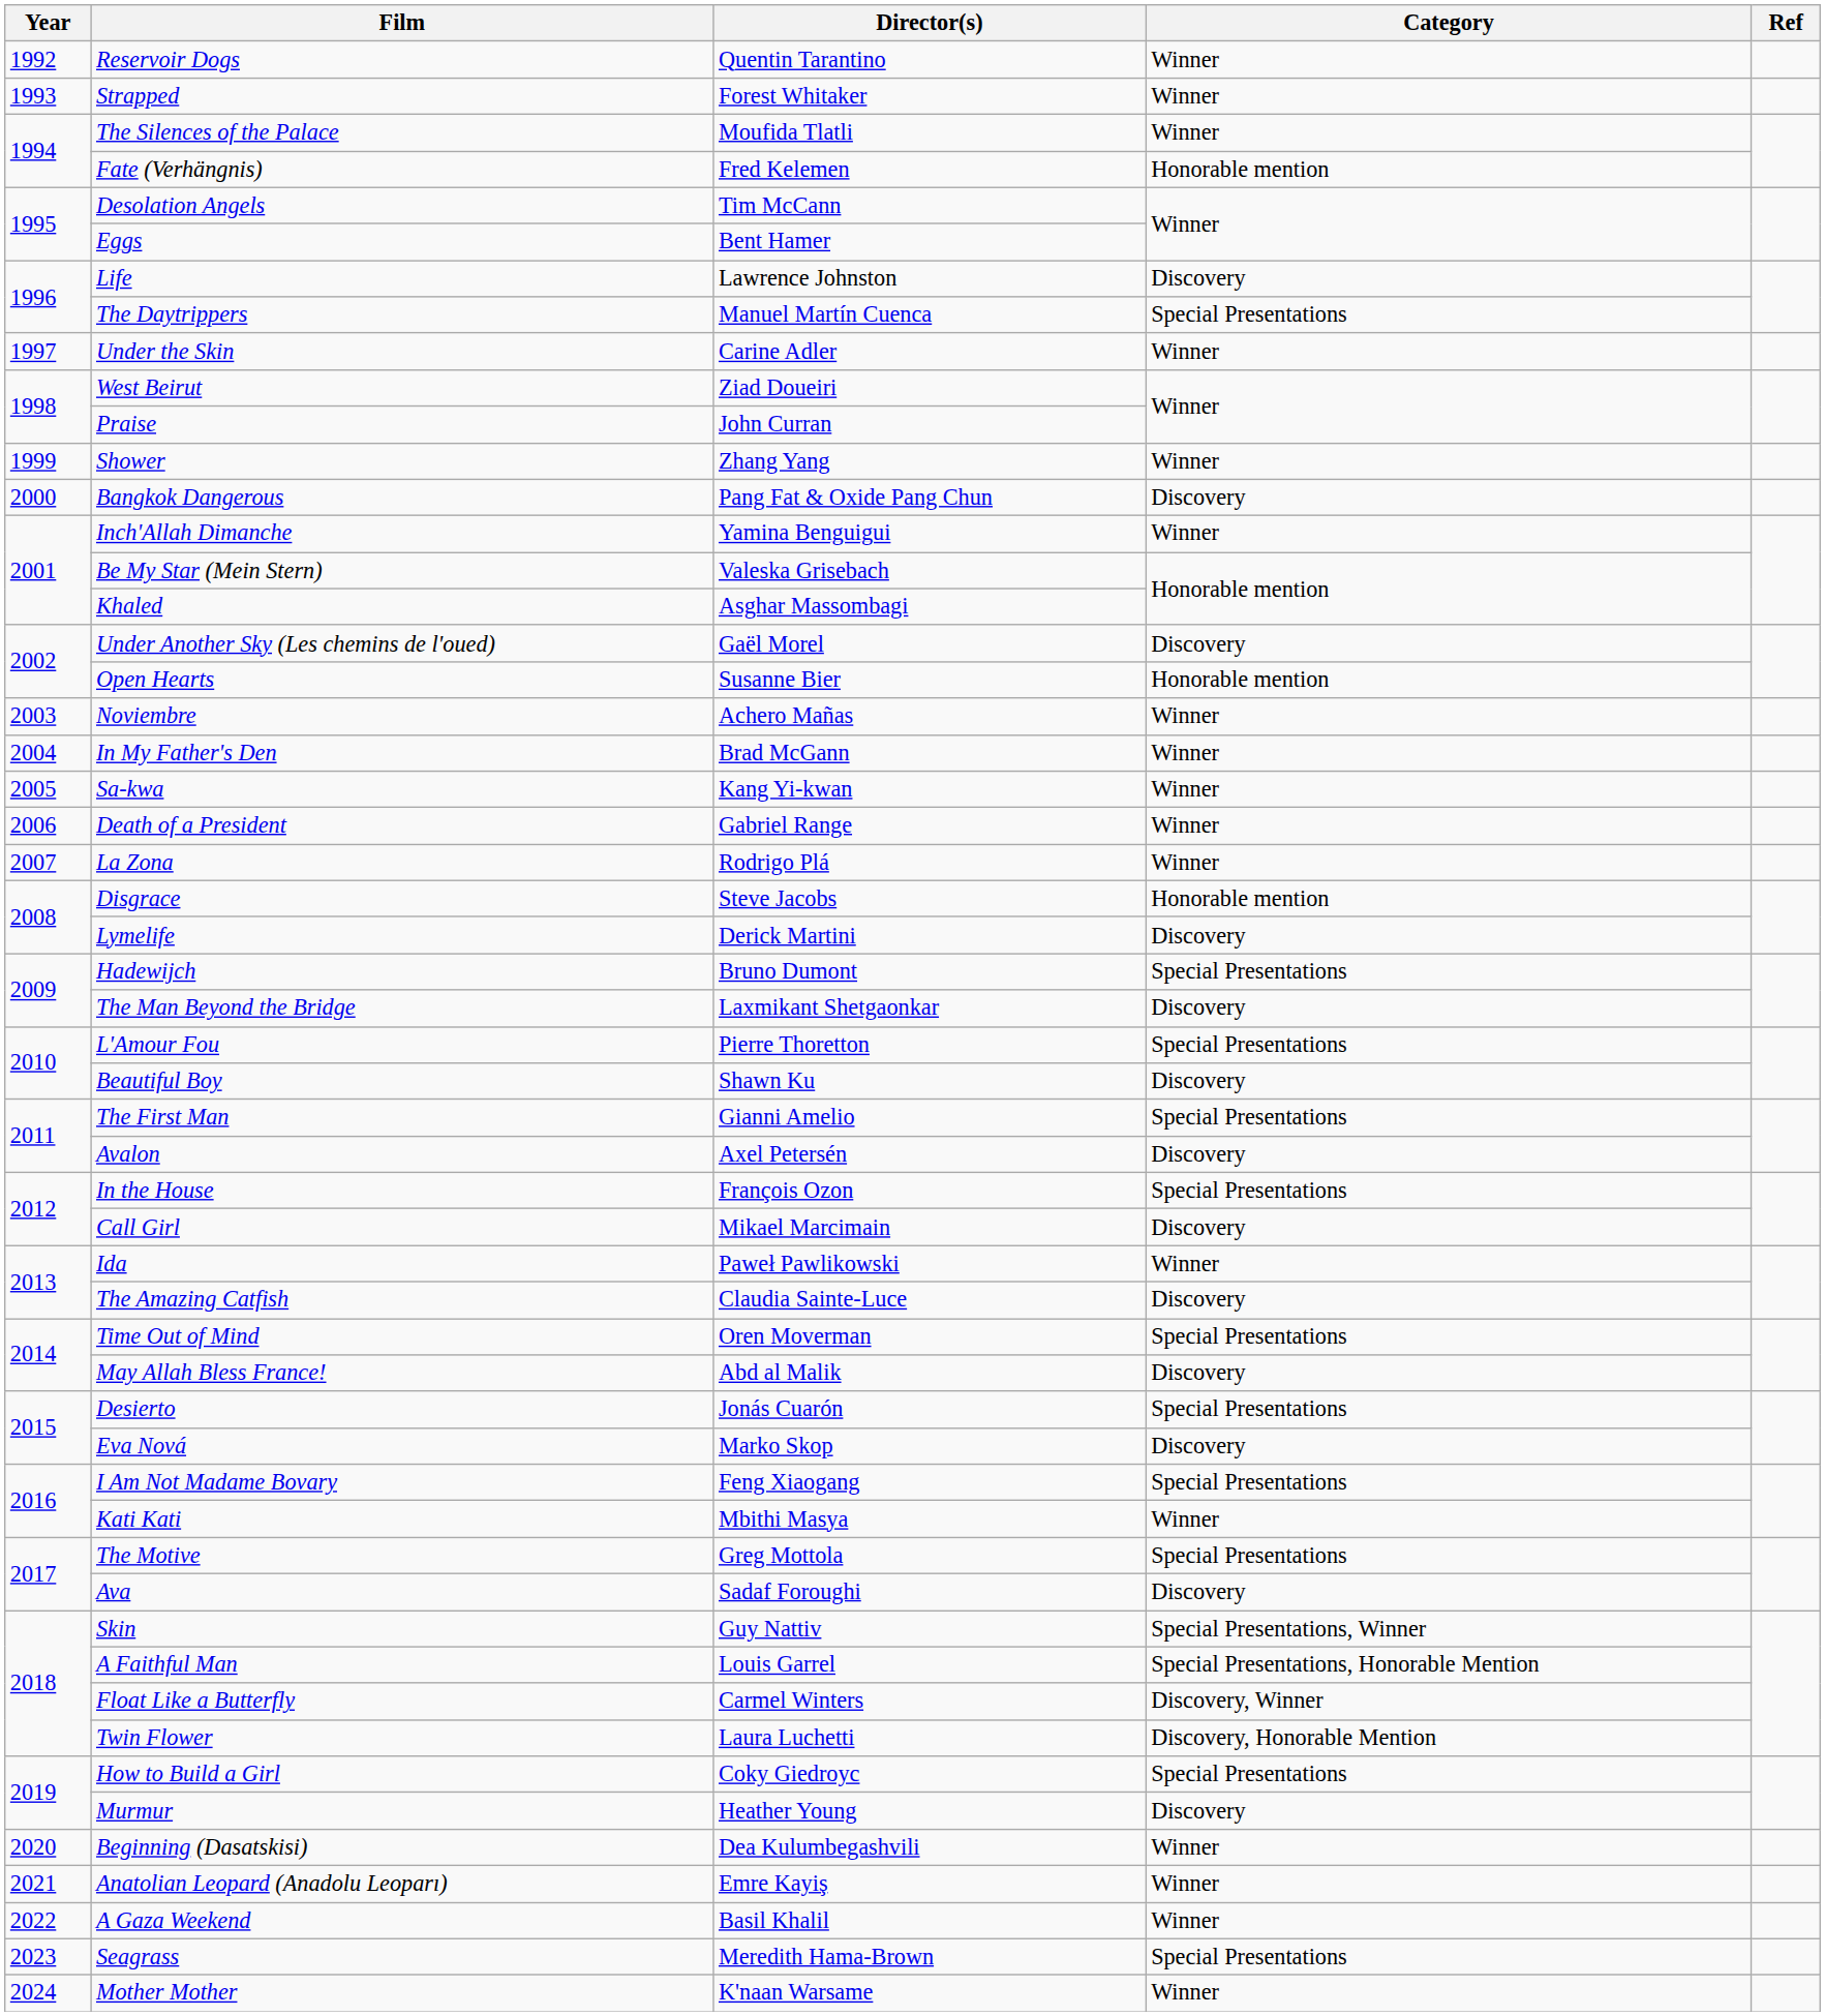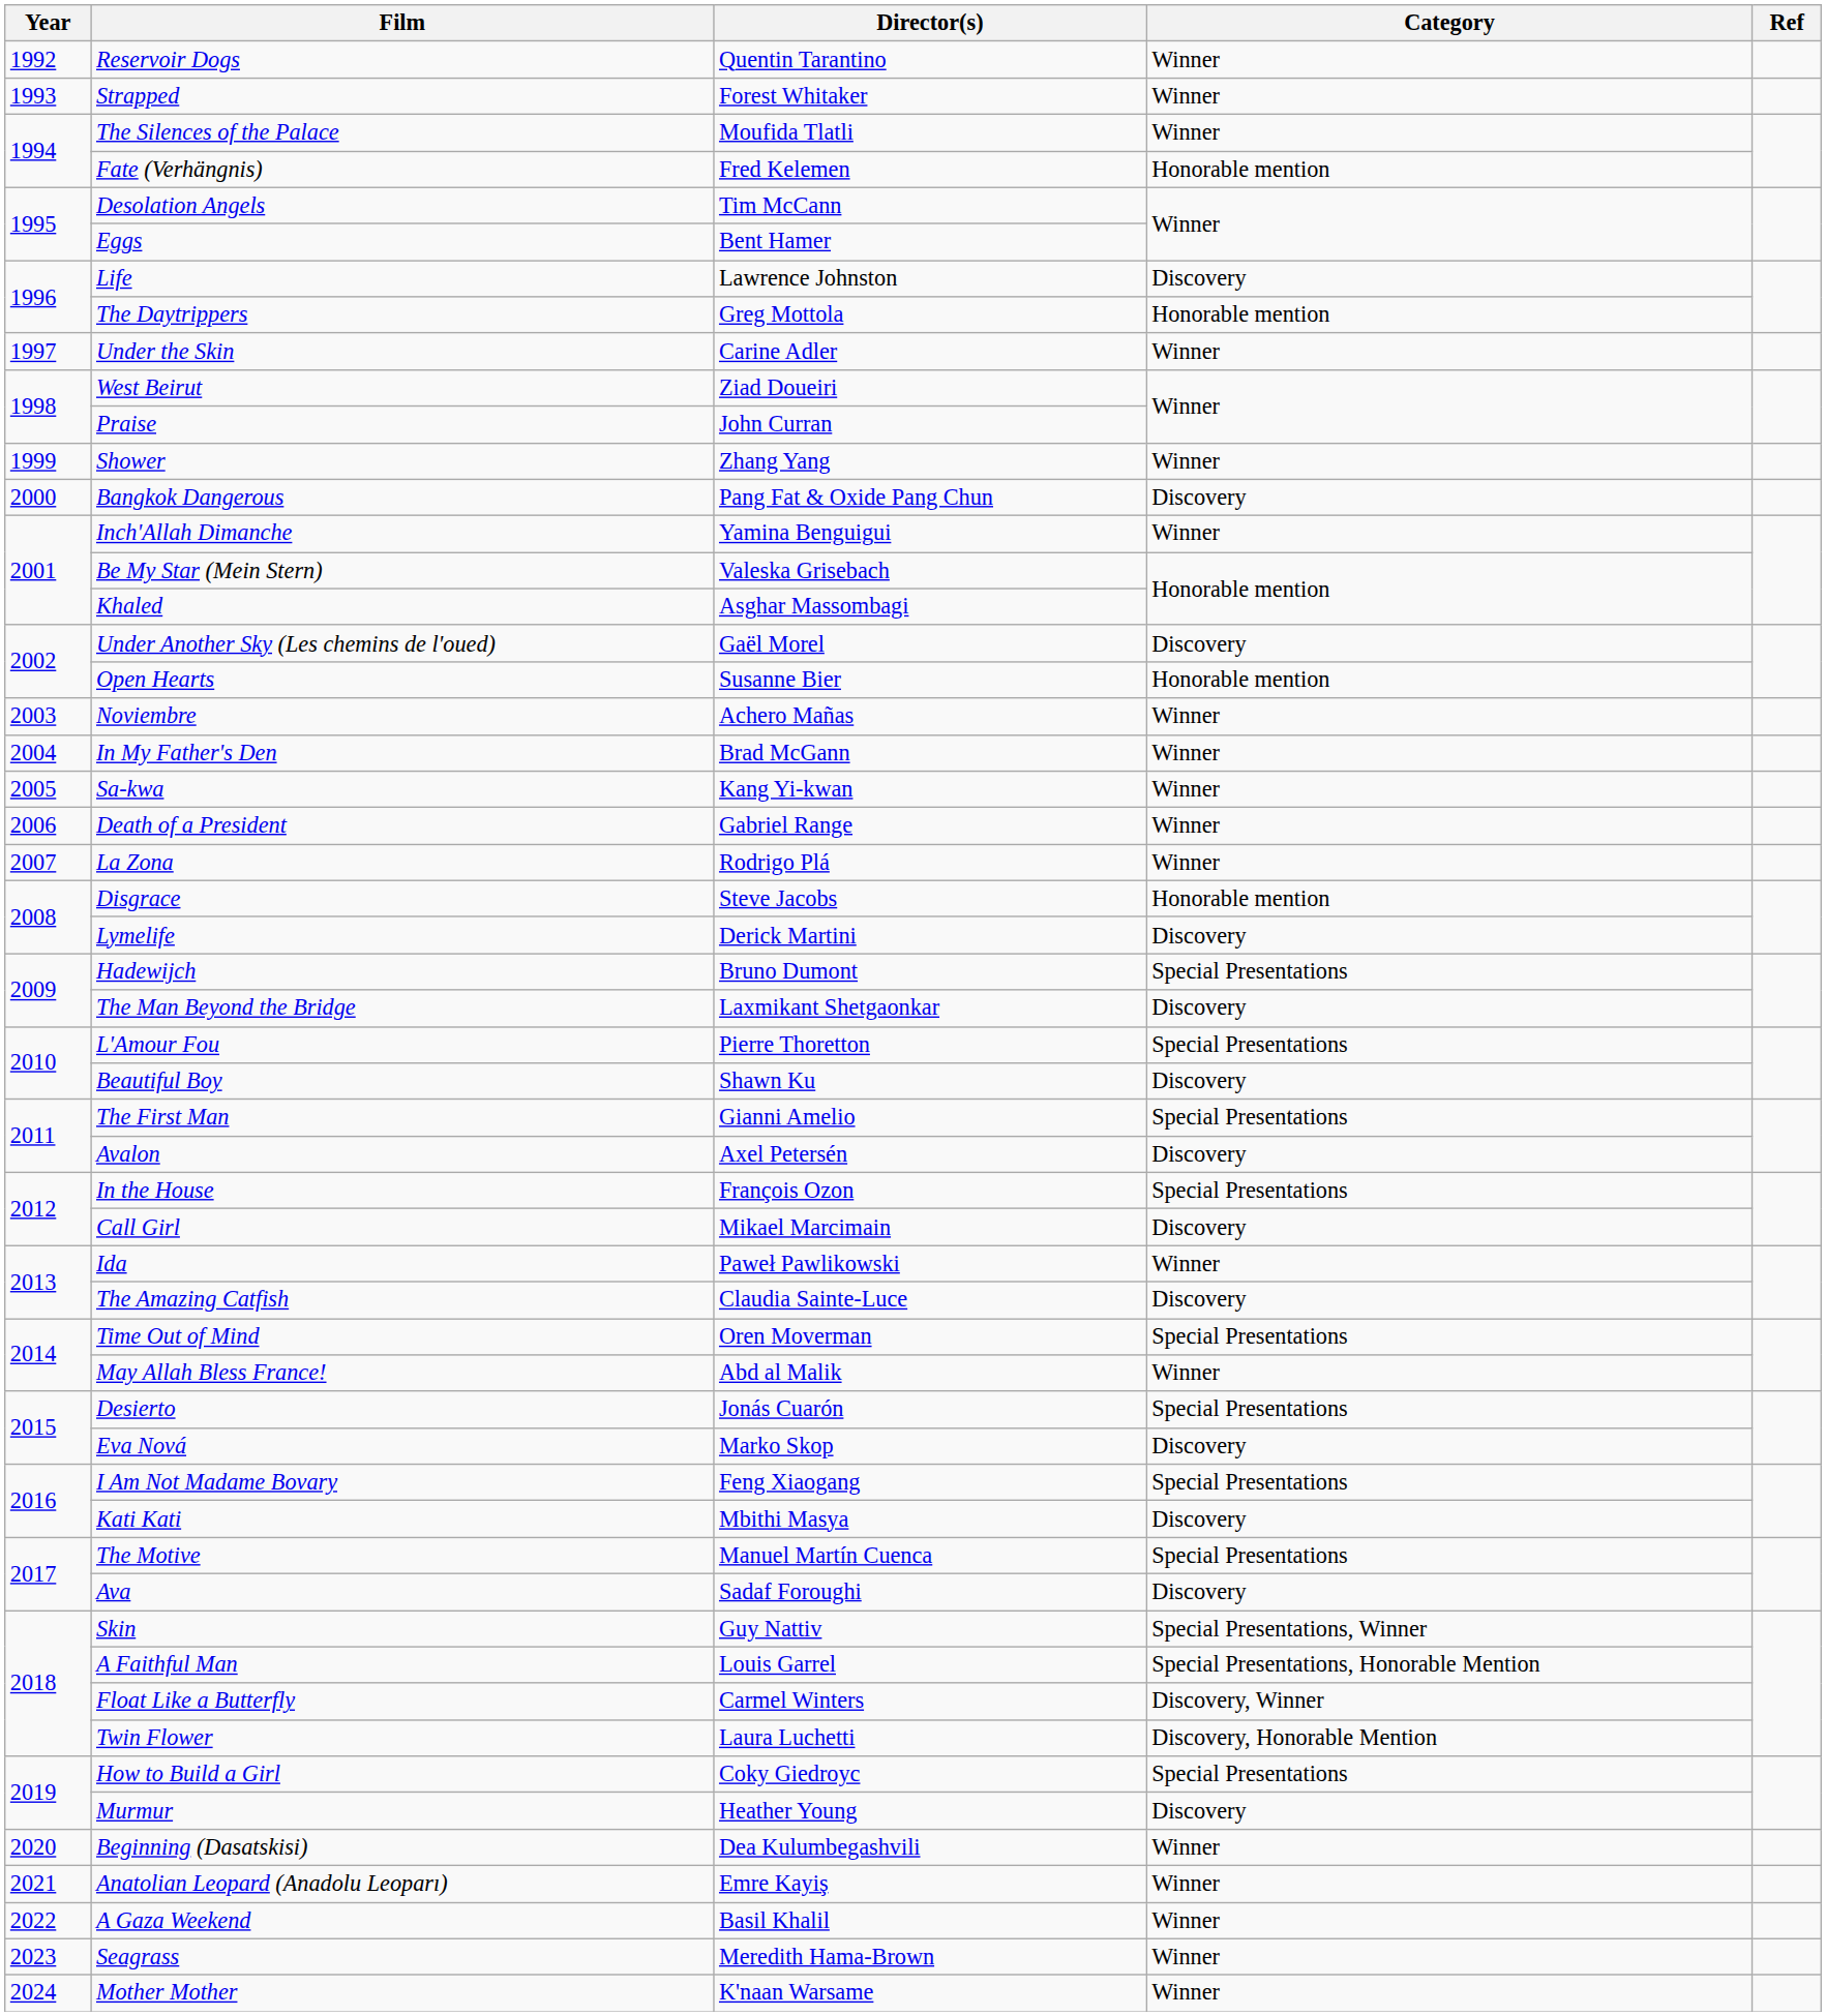 <table class = "wikitable sortable" width=100%>
 <tr>
 <th>Year</th>
 <th>Film</th>
 <th>Director(s)</th>
 <th>Category</th>
 <th>Ref</th>
 </tr>
 <tr>
 <td><a href='#'>1992</a></td>
 <td><em><a href='#'>Reservoir Dogs</a></em></td>
 <td><a href='#'>Quentin Tarantino</a></td>
 <td>Winner</td>
 <td></td>
 </tr>
 <tr>
 <td><a href='#'>1993</a></td>
 <td><em><a href='#'>Strapped</a></em></td>
 <td><a href='#'>Forest Whitaker</a></td>
 <td>Winner</td>
 <td></td>
 </tr>
 <tr>
 <td rowspan=2><a href='#'>1994</a></td>
 <td><em><a href='#'>The Silences of the Palace</a></em></td>
 <td><a href='#'>Moufida Tlatli</a></td>
 <td>Winner</td>
 <td rowspan=2></td>
 </tr>
 <tr>
 <td><em><a href='#'>Fate</a> (Verhängnis)</em></td>
 <td><a href='#'>Fred Kelemen</a></td>
 <td>Honorable mention</td>
 </tr>
 <tr>
 <td rowspan=2><a href='#'>1995</a></td>
 <td><em><a href='#'>Desolation Angels</a></em></td>
 <td><a href='#'>Tim McCann</a></td>
 <td rowspan=2>Winner</td>
 <td rowspan=2></td>
 </tr>
 <tr>
 <td><em><a href='#'>Eggs</a></em></td>
 <td><a href='#'>Bent Hamer</a></td>
 </tr>
 <tr>
 <td rowspan=2><a href='#'>1996</a></td>
 <td><em><a href='#'>Life</a></em></td>
 <td>Lawrence Johnston</td>
 <td>Discovery</td>
 <td rowspan=2></td>
 </tr>
 <tr>
 <td><em><a href='#'>The Daytrippers</a></em></td>
-<td><a href='#'>Manuel Martín Cuenca</a></td>
-<td>Special Presentations</td>
+<td><a href='#'>Greg Mottola</a></td>
+<td>Honorable mention</td>
 </tr>
 <tr>
 <td><a href='#'>1997</a></td>
 <td><em><a href='#'>Under the Skin</a></em></td>
 <td><a href='#'>Carine Adler</a></td>
 <td>Winner</td>
 <td></td>
 </tr>
 <tr>
 <td rowspan=2><a href='#'>1998</a></td>
 <td><em><a href='#'>West Beirut</a></em></td>
 <td><a href='#'>Ziad Doueiri</a></td>
 <td rowspan=2>Winner</td>
 <td rowspan=2></td>
 </tr>
 <tr>
 <td><em><a href='#'>Praise</a></em></td>
 <td><a href='#'>John Curran</a></td>
 </tr>
 <tr>
 <td><a href='#'>1999</a></td>
 <td><em><a href='#'>Shower</a></em></td>
 <td><a href='#'>Zhang Yang</a></td>
 <td>Winner</td>
 <td></td>
 </tr>
 <tr>
 <td><a href='#'>2000</a></td>
 <td><em><a href='#'>Bangkok Dangerous</a></em></td>
 <td><a href='#'>Pang Fat & Oxide Pang Chun</a></td>
 <td>Discovery</td>
 <td></td>
 </tr>
 <tr>
 <td rowspan=3><a href='#'>2001</a></td>
 <td><em><a href='#'>Inch'Allah Dimanche</a></em></td>
 <td><a href='#'>Yamina Benguigui</a></td>
 <td>Winner</td>
 <td rowspan=3></td>
 </tr>
 <tr>
 <td><em><a href='#'>Be My Star</a> (Mein Stern)</em></td>
 <td><a href='#'>Valeska Grisebach</a></td>
 <td rowspan=2>Honorable mention</td>
 </tr>
 <tr>
 <td><em><a href='#'>Khaled</a></em></td>
 <td><a href='#'>Asghar Massombagi</a></td>
 </tr>
 <tr>
 <td rowspan=2><a href='#'>2002</a></td>
 <td><em><a href='#'>Under Another Sky</a> (Les chemins de l'oued)</em></td>
 <td><a href='#'>Gaël Morel</a></td>
 <td>Discovery</td>
 <td rowspan=2></td>
 </tr>
 <tr>
 <td><em><a href='#'>Open Hearts</a></em></td>
 <td><a href='#'>Susanne Bier</a></td>
 <td>Honorable mention</td>
 </tr>
 <tr>
 <td><a href='#'>2003</a></td>
 <td><em><a href='#'>Noviembre</a></em></td>
 <td><a href='#'>Achero Mañas</a></td>
 <td>Winner</td>
 <td></td>
 </tr>
 <tr>
 <td><a href='#'>2004</a></td>
 <td><em><a href='#'>In My Father's Den</a></em></td>
 <td><a href='#'>Brad McGann</a></td>
 <td>Winner</td>
 <td></td>
 </tr>
 <tr>
 <td><a href='#'>2005</a></td>
 <td><em><a href='#'>Sa-kwa</a></em></td>
 <td><a href='#'>Kang Yi-kwan</a></td>
 <td>Winner</td>
 <td></td>
 </tr>
 <tr>
 <td><a href='#'>2006</a></td>
 <td><em><a href='#'>Death of a President</a></em></td>
 <td><a href='#'>Gabriel Range</a></td>
 <td>Winner</td>
 <td></td>
 </tr>
 <tr>
 <td><a href='#'>2007</a></td>
 <td><em><a href='#'>La Zona</a></em></td>
 <td><a href='#'>Rodrigo Plá</a></td>
 <td>Winner</td>
 <td></td>
 </tr>
 <tr>
 <td rowspan=2><a href='#'>2008</a></td>
 <td><em><a href='#'>Disgrace</a></em></td>
 <td><a href='#'>Steve Jacobs</a></td>
 <td>Honorable mention</td>
 <td rowspan=2></td>
 </tr>
 <tr>
 <td><em><a href='#'>Lymelife</a></em></td>
 <td><a href='#'>Derick Martini</a></td>
 <td>Discovery</td>
 </tr>
 <tr>
 <td rowspan=2><a href='#'>2009</a></td>
 <td><em><a href='#'>Hadewijch</a></em></td>
 <td><a href='#'>Bruno Dumont</a></td>
 <td>Special Presentations</td>
 <td rowspan=2></td>
 </tr>
 <tr>
 <td><em><a href='#'>The Man Beyond the Bridge</a></em></td>
 <td><a href='#'>Laxmikant Shetgaonkar</a></td>
 <td>Discovery</td>
 </tr>
 <tr>
 <td rowspan=2><a href='#'>2010</a></td>
 <td><em><a href='#'>L'Amour Fou</a></em></td>
 <td><a href='#'>Pierre Thoretton</a></td>
 <td>Special Presentations</td>
 <td rowspan=2></td>
 </tr>
 <tr>
 <td><em><a href='#'>Beautiful Boy</a></em></td>
 <td><a href='#'>Shawn Ku</a></td>
 <td>Discovery</td>
 </tr>
 <tr>
 <td rowspan=2><a href='#'>2011</a></td>
 <td><em><a href='#'>The First Man</a></em></td>
 <td><a href='#'>Gianni Amelio</a></td>
 <td>Special Presentations</td>
 <td rowspan=2></td>
 </tr>
 <tr>
 <td><em><a href='#'>Avalon</a></em></td>
 <td><a href='#'>Axel Petersén</a></td>
 <td>Discovery</td>
 </tr>
 <tr>
 <td rowspan=2><a href='#'>2012</a></td>
 <td><em><a href='#'>In the House</a></em></td>
 <td><a href='#'>François Ozon</a></td>
 <td>Special Presentations</td>
 <td rowspan=2></td>
 </tr>
 <tr>
 <td><em><a href='#'>Call Girl</a></em></td>
 <td><a href='#'>Mikael Marcimain</a></td>
 <td>Discovery</td>
 </tr>
 <tr>
 <td rowspan=2><a href='#'>2013</a></td>
 <td><em><a href='#'>Ida</a></em></td>
 <td><a href='#'>Paweł Pawlikowski</a></td>
 <td>Winner</td>
 <td rowspan=2></td>
 </tr>
 <tr>
 <td><em><a href='#'>The Amazing Catfish</a></em></td>
 <td><a href='#'>Claudia Sainte-Luce</a></td>
 <td>Discovery</td>
 </tr>
 <tr>
 <td rowspan=2><a href='#'>2014</a></td>
 <td><em><a href='#'>Time Out of Mind</a></em></td>
 <td><a href='#'>Oren Moverman</a></td>
 <td>Special Presentations</td>
 <td rowspan=2></td>
 </tr>
 <tr>
 <td><em><a href='#'>May Allah Bless France!</a></em></td>
 <td><a href='#'>Abd al Malik</a></td>
-<td>Discovery</td>
+<td>Winner</td>
 </tr>
 <tr>
 <td rowspan=2><a href='#'>2015</a></td>
 <td><em><a href='#'>Desierto</a></em></td>
 <td><a href='#'>Jonás Cuarón</a></td>
 <td>Special Presentations</td>
 <td rowspan=2></td>
 </tr>
 <tr>
 <td><em><a href='#'>Eva Nová</a></em></td>
 <td><a href='#'>Marko Skop</a></td>
 <td>Discovery</td>
 </tr>
 <tr>
 <td rowspan=2><a href='#'>2016</a></td>
 <td><em><a href='#'>I Am Not Madame Bovary</a></em></td>
 <td><a href='#'>Feng Xiaogang</a></td>
 <td>Special Presentations</td>
 <td rowspan=2></td>
 </tr>
 <tr>
 <td><em><a href='#'>Kati Kati</a></em></td>
 <td><a href='#'>Mbithi Masya</a></td>
-<td>Winner</td>
+<td>Discovery</td>
 </tr>
 <tr>
 <td rowspan=2><a href='#'>2017</a></td>
 <td><em><a href='#'>The Motive</a></em></td>
-<td><a href='#'>Greg Mottola</a></td>
+<td><a href='#'>Manuel Martín Cuenca</a></td>
 <td>Special Presentations</td>
 <td rowspan=2></td>
 </tr>
 <tr>
 <td><em><a href='#'>Ava</a></em></td>
 <td><a href='#'>Sadaf Foroughi</a></td>
 <td>Discovery</td>
 </tr>
 <tr>
 <td rowspan=4><a href='#'>2018</a></td>
 <td><em><a href='#'>Skin</a></em></td>
 <td><a href='#'>Guy Nattiv</a></td>
 <td>Special Presentations, Winner</td>
 <td rowspan=4></td>
 </tr>
 <tr>
 <td><em><a href='#'>A Faithful Man</a></em></td>
 <td><a href='#'>Louis Garrel</a></td>
 <td>Special Presentations, Honorable Mention</td>
 </tr>
 <tr>
 <td><em><a href='#'>Float Like a Butterfly</a></em></td>
 <td><a href='#'>Carmel Winters</a></td>
 <td>Discovery, Winner</td>
 </tr>
 <tr>
 <td><em><a href='#'>Twin Flower</a></em></td>
 <td><a href='#'>Laura Luchetti</a></td>
 <td>Discovery, Honorable Mention</td>
 </tr>
 <tr>
 <td rowspan=2><a href='#'>2019</a></td>
 <td><em><a href='#'>How to Build a Girl</a></em></td>
 <td><a href='#'>Coky Giedroyc</a></td>
 <td>Special Presentations</td>
 <td rowspan=2></td>
 </tr>
 <tr>
 <td><em><a href='#'>Murmur</a></em></td>
 <td><a href='#'>Heather Young</a></td>
 <td>Discovery</td>
 </tr>
 <tr>
 <td><a href='#'>2020</a></td>
 <td><em><a href='#'>Beginning</a> (Dasatskisi)</em></td>
 <td><a href='#'>Dea Kulumbegashvili</a></td>
 <td>Winner</td>
 <td></td>
 </tr>
 <tr>
 <td><a href='#'>2021</a></td>
 <td><em><a href='#'>Anatolian Leopard</a> (Anadolu Leoparı)</em></td>
 <td><a href='#'>Emre Kayiş</a></td>
 <td>Winner</td>
 <td></td>
 </tr>
 <tr>
 <td><a href='#'>2022</a></td>
 <td><em><a href='#'>A Gaza Weekend</a></em></td>
 <td><a href='#'>Basil Khalil</a></td>
 <td>Winner</td>
 <td></td>
 </tr>
 <tr>
 <td><a href='#'>2023</a></td>
 <td><em><a href='#'>Seagrass</a></em></td>
 <td><a href='#'>Meredith Hama-Brown</a></td>
-<td>Special Presentations</td>
+<td>Winner</td>
 <td></td>
 </tr>
 <tr>
 <td><a href='#'>2024</a></td>
 <td><em><a href='#'>Mother Mother</a></em></td>
 <td><a href='#'>K'naan Warsame</a></td>
 <td>Winner</td>
 <td></td>
 </tr>
 </table>
